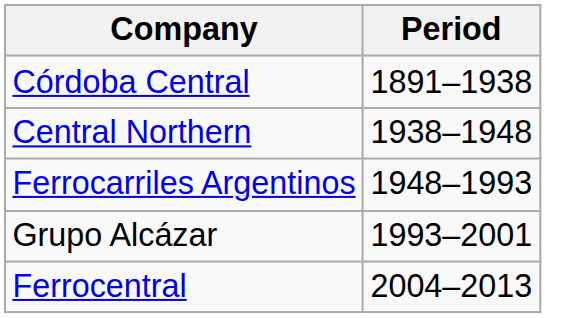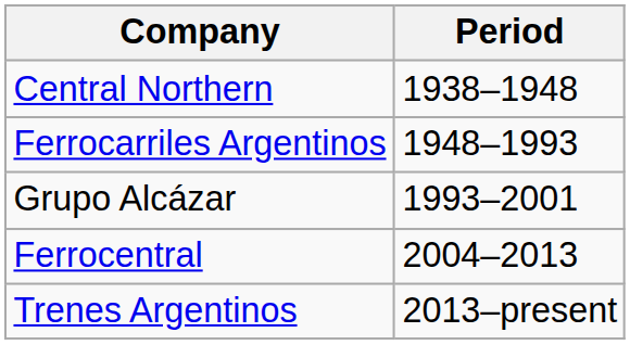 <table class= "wikitable">
 <tr>
 <th>Company</th>
 <th>Period</th>
-</tr>
-<tr>
-<td> <a href='#'>Córdoba Central</a></td>
-<td>1891–1938</td>
 </tr>
 <tr>
 <td> <a href='#'>Central Northern</a></td>
 <td>1938–1948</td>
 </tr>
 <tr>
 <td> <a href='#'>Ferrocarriles Argentinos</a></td>
 <td>1948–1993</td>
 </tr>
 <tr>
 <td> Grupo Alcázar </td>
 <td>1993–2001</td>
 </tr>
 <tr>
 <td> <a href='#'>Ferrocentral</a></td>
 <td>2004–2013</td>
 </tr>
+<tr>
+<td> <a href='#'>Trenes Argentinos</a></td>
+<td>2013–present</td>
+</tr>
 </table>
